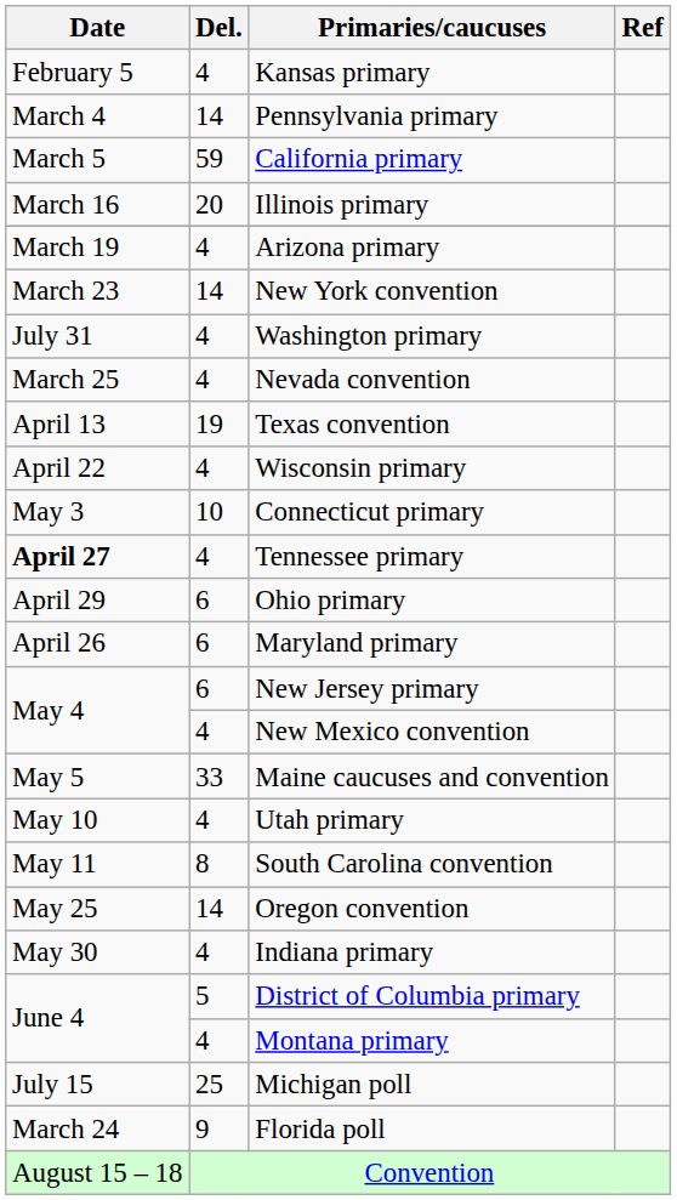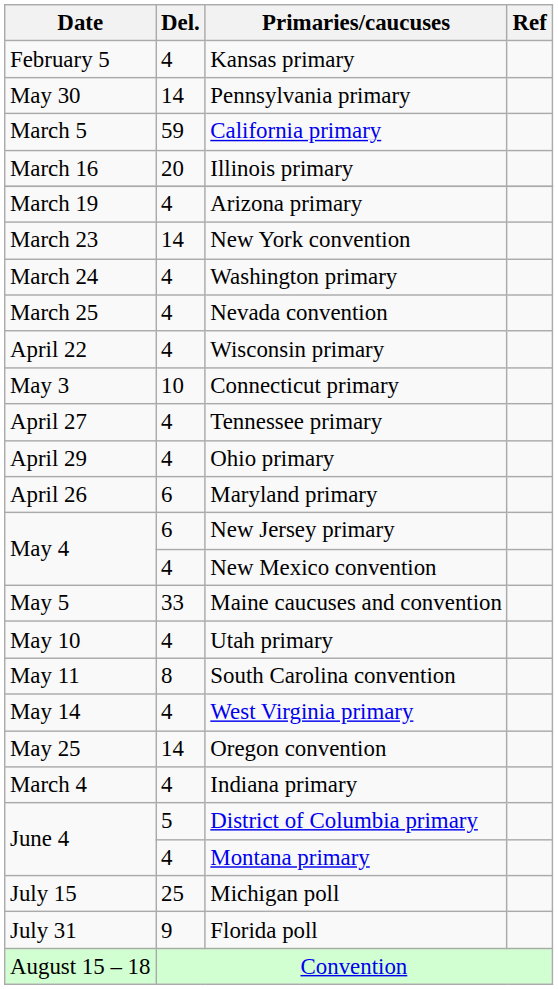 <table class="wikitable">
 <tr>
 <th>Date</th>
 <th>Del.</th>
 <th>Primaries/caucuses</th>
 <th>Ref</th>
 </tr>
 <tr>
 <td>February 5</td>
 <td>4</td>
 <td>Kansas primary<br></td>
 <td></td>
 </tr>
 <tr>
-<td>March 4</td>
+<td>May 30</td>
 <td>14</td>
 <td>Pennsylvania primary<br></td>
 <td></td>
 </tr>
 <tr>
 <td>March 5</td>
 <td>59</td>
 <td><a href='#'>California primary</a><br></td>
 <td></td>
 </tr>
 <tr>
 <td>March 16</td>
 <td>20</td>
 <td>Illinois primary<br></td>
 <td></td>
 </tr>
 <tr>
 </tr>
 <tr>
 <td>March 19</td>
 <td>4</td>
 <td>Arizona primary<br></td>
 <td></td>
 </tr>
 <tr>
 <td>March 23</td>
 <td>14</td>
 <td>New York convention</td>
 <td></td>
 </tr>
 <tr>
-<td>July 31</td>
+<td>March 24</td>
 <td>4</td>
 <td>Washington primary<br></td>
 <td></td>
 </tr>
 <tr>
 <td>March 25</td>
 <td>4</td>
 <td>Nevada convention</td>
-<td></td>
-</tr>
-<tr>
-<td>April 13</td>
-<td>19</td>
-<td>Texas convention</td>
 <td></td>
 </tr>
 <tr>
 <td>April 22</td>
 <td>4</td>
 <td>Wisconsin primary<br></td>
 <td></td>
 </tr>
 <tr>
 <td>May 3</td>
 <td>10</td>
 <td>Connecticut primary<br></td>
 <td></td>
 </tr>
 <tr>
-<td><strong>April 27</strong></td>
+<td>April 27</td>
 <td>4</td>
 <td>Tennessee primary<br></td>
 <td></td>
 </tr>
 <tr>
 <td>April 29</td>
-<td>6</td>
+<td>4</td>
 <td>Ohio primary <br></td>
 <td></td>
 </tr>
 <tr>
 <td>April 26</td>
 <td>6</td>
 <td>Maryland primary <br></td>
 <td></td>
 </tr>
 <tr>
 <td rowspan=2>May 4</td>
 <td>6</td>
 <td>New Jersey primary <br></td>
 <td></td>
 </tr>
 <tr>
 <td>4</td>
 <td>New Mexico convention</td>
 <td></td>
 </tr>
 <tr>
 <td>May 5</td>
 <td>33</td>
 <td>Maine caucuses and convention</td>
 <td></td>
 </tr>
 <tr>
 <td>May 10</td>
 <td>4</td>
 <td>Utah primary <br></td>
 <td></td>
 </tr>
 <tr>
 <td>May 11</td>
 <td>8</td>
 <td>South Carolina convention</td>
 <td></td>
 </tr>
 <tr>
+<td>May 14</td>
+<td>4</td>
+<td><a href='#'>West Virginia primary</a><br></td>
+<td></td>
+</tr>
+<tr>
 <td>May 25</td>
 <td>14</td>
 <td>Oregon convention</td>
 <td></td>
 </tr>
 <tr>
-<td>May 30</td>
+<td>March 4</td>
 <td>4</td>
 <td>Indiana primary<br></td>
 <td></td>
 </tr>
 <tr>
 <td rowspan=2>June 4</td>
 <td>5</td>
 <td><a href='#'>District of Columbia primary</a><br></td>
 <td></td>
 </tr>
 <tr>
 <td>4</td>
 <td><a href='#'>Montana primary</a><br></td>
 <td></td>
 </tr>
 <tr>
 <td>July 15</td>
 <td>25</td>
 <td>Michigan poll</td>
 <td></td>
 </tr>
 <tr>
-<td>March 24</td>
+<td>July 31</td>
 <td>9</td>
 <td>Florida poll</td>
 <td></td>
 </tr>
 <tr>
 <td style="background:#d2ffd2;">August 15 – 18</td>
 <td colspan="3"  style="text-align:center; background:#d2ffd2;"><a href='#'>Convention</a></td>
 </tr>
 </table>
